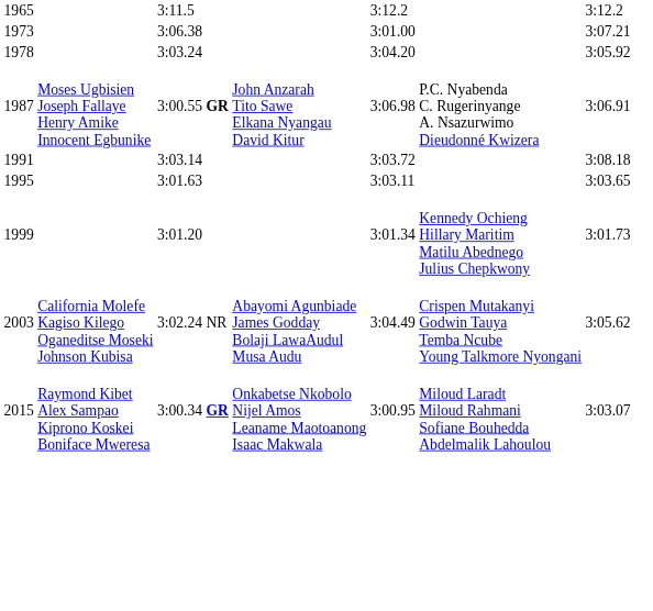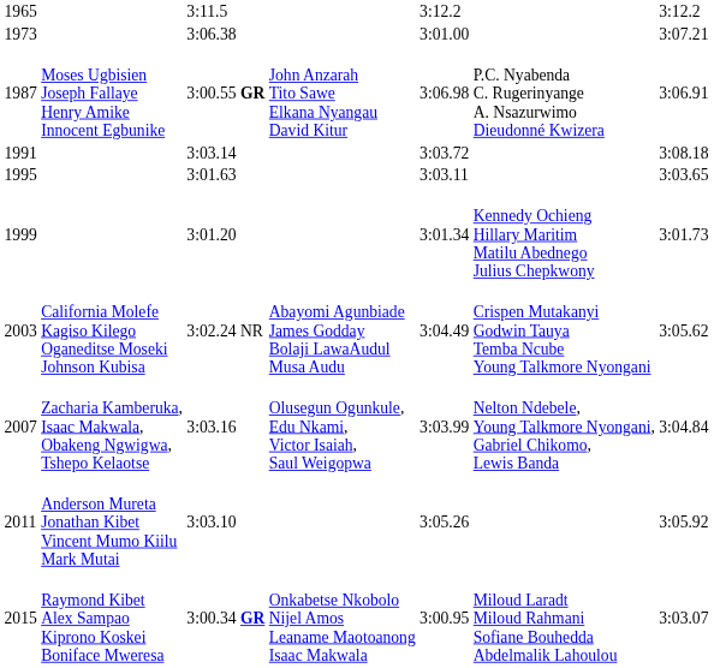 <table>
 <tr>
 <td>1965</td>
 <td></td>
 <td>3:11.5</td>
 <td></td>
 <td>3:12.2</td>
 <td></td>
 <td>3:12.2</td>
 </tr>
 <tr>
 <td>1973</td>
 <td></td>
 <td>3:06.38</td>
 <td></td>
 <td>3:01.00</td>
 <td></td>
 <td>3:07.21</td>
-</tr>
-<tr>
-<td>1978</td>
-<td></td>
-<td>3:03.24</td>
-<td></td>
-<td>3:04.20</td>
-<td></td>
-<td>3:05.92</td>
 </tr>
 <tr>
 <td>1987</td>
 <td><br><a href='#'>Moses Ugbisien</a><br><a href='#'>Joseph Fallaye</a><br><a href='#'>Henry Amike</a><br><a href='#'>Innocent Egbunike</a></td>
 <td>3:00.55 <strong>GR</strong></td>
 <td><br><a href='#'>John Anzarah</a><br><a href='#'>Tito Sawe</a><br><a href='#'>Elkana Nyangau</a><br><a href='#'>David Kitur</a></td>
 <td>3:06.98</td>
 <td><br>P.C. Nyabenda<br>C. Rugerinyange<br>A. Nsazurwimo<br><a href='#'>Dieudonné Kwizera</a></td>
 <td>3:06.91</td>
 </tr>
 <tr>
 <td>1991</td>
 <td></td>
 <td>3:03.14</td>
 <td></td>
 <td>3:03.72</td>
 <td></td>
 <td>3:08.18</td>
 </tr>
 <tr>
 <td>1995</td>
 <td></td>
 <td>3:01.63</td>
 <td></td>
 <td>3:03.11</td>
 <td></td>
 <td>3:03.65</td>
 </tr>
 <tr>
 <td>1999</td>
 <td></td>
 <td>3:01.20</td>
 <td></td>
 <td>3:01.34</td>
 <td><br><a href='#'>Kennedy Ochieng</a><br><a href='#'>Hillary Maritim</a><br><a href='#'>Matilu Abednego</a><br><a href='#'>Julius Chepkwony</a></td>
 <td>3:01.73</td>
 </tr>
 <tr>
 <td>2003<br></td>
 <td><br><a href='#'>California Molefe</a><br><a href='#'>Kagiso Kilego</a><br><a href='#'>Oganeditse Moseki</a><br><a href='#'>Johnson Kubisa</a></td>
 <td>3:02.24 NR</td>
 <td><br><a href='#'>Abayomi Agunbiade</a><br><a href='#'>James Godday</a><br><a href='#'>Bolaji LawaAudul</a><br><a href='#'>Musa Audu</a></td>
 <td>3:04.49</td>
 <td><br><a href='#'>Crispen Mutakanyi</a><br><a href='#'>Godwin Tauya</a><br><a href='#'>Temba Ncube</a><br><a href='#'>Young Talkmore Nyongani</a></td>
 <td>3:05.62</td>
 </tr>
 <tr>
+<td>2007<br></td>
+<td><br><a href='#'>Zacharia Kamberuka</a>,<br><a href='#'>Isaac Makwala</a>,<br><a href='#'>Obakeng Ngwigwa</a>,<br><a href='#'>Tshepo Kelaotse</a></td>
+<td>3:03.16</td>
+<td><br><a href='#'>Olusegun Ogunkule</a>,<br><a href='#'>Edu Nkami</a>,<br><a href='#'>Victor Isaiah</a>,<br><a href='#'>Saul Weigopwa</a></td>
+<td>3:03.99</td>
+<td><br><a href='#'>Nelton Ndebele</a>,<br><a href='#'>Young Talkmore Nyongani</a>,<br><a href='#'>Gabriel Chikomo</a>,<br><a href='#'>Lewis Banda</a></td>
+<td>3:04.84</td>
+</tr>
+<tr>
+<td>2011<br></td>
+<td><br><a href='#'>Anderson Mureta</a><br><a href='#'>Jonathan Kibet</a><br><a href='#'>Vincent Mumo Kiilu</a><br><a href='#'>Mark Mutai</a></td>
+<td>3:03.10</td>
+<td></td>
+<td>3:05.26</td>
+<td></td>
+<td>3:05.92</td>
+</tr>
+<tr>
 <td>2015</td>
 <td><br><a href='#'>Raymond Kibet</a><br><a href='#'>Alex Sampao</a><br><a href='#'>Kiprono Koskei</a><br><a href='#'>Boniface Mweresa</a></td>
 <td>3:00.34 <strong><a href='#'>GR</a></strong></td>
 <td><br><a href='#'>Onkabetse Nkobolo</a><br><a href='#'>Nijel Amos</a><br><a href='#'>Leaname Maotoanong</a><br><a href='#'>Isaac Makwala</a></td>
 <td>3:00.95</td>
 <td><br><a href='#'>Miloud Laradt</a><br><a href='#'>Miloud Rahmani</a><br><a href='#'>Sofiane Bouhedda</a><br><a href='#'>Abdelmalik Lahoulou</a></td>
 <td>3:03.07</td>
 </tr>
 </table>
